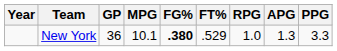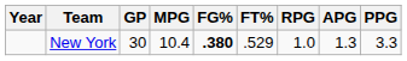 <table class="wikitable sortable" style="font-size:95%; text-align:right;">
 <tr>
 <th>Year</th>
 <th>Team</th>
 <th>GP</th>
 <th>MPG</th>
 <th>FG%</th>
 <th>FT%</th>
 <th>RPG</th>
 <th>APG</th>
 <th>PPG</th>
 </tr>
 <tr>
 <td style="text-align:left;"></td>
 <td style="text-align:left;"><a href='#'>New York</a></td>
-<td>36</td>
-<td>10.1</td>
+<td>30</td>
+<td>10.4</td>
 <td><strong>.380</strong></td>
 <td>.529</td>
 <td>1.0</td>
 <td>1.3</td>
 <td>3.3</td>
 </tr>
 </table>
